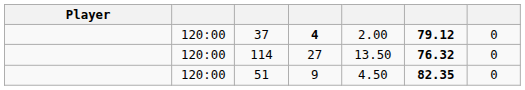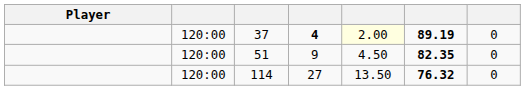 <table class="wikitable sortable" style="text-align:center;">
 <tr>
 <th width="170px">Player</th>
 <th width="60px"></th>
 <th width="50px"></th>
 <th width="50px"></th>
 <th width="60px"></th>
 <th width="60px"></th>
 <th width="50px"></th>
 </tr>
 <tr>
 <td align="left"> </td>
 <td>120:00</td>
 <td>37</td>
 <td><strong>4</strong></td>
-<td>2.00</td>
-<td><strong>79.12</strong></td>
+<td style="background: lightyellow;">2.00</td>
+<td><strong>89.19</strong></td>
+<td>0</td>
+</tr>
+<tr>
+<td align="left"> </td>
+<td>120:00</td>
+<td>51</td>
+<td>9</td>
+<td>4.50</td>
+<td><strong>82.35</strong></td>
 <td>0</td>
 </tr>
 <tr>
 <td align="left"> </td>
 <td>120:00</td>
 <td>114</td>
 <td>27</td>
 <td>13.50</td>
 <td><strong>76.32</strong></td>
 <td>0</td>
 </tr>
-<tr>
-<td align="left"> </td>
-<td>120:00</td>
-<td>51</td>
-<td>9</td>
-<td>4.50</td>
-<td><strong>82.35</strong></td>
-<td>0</td>
-</tr>
 </table>
